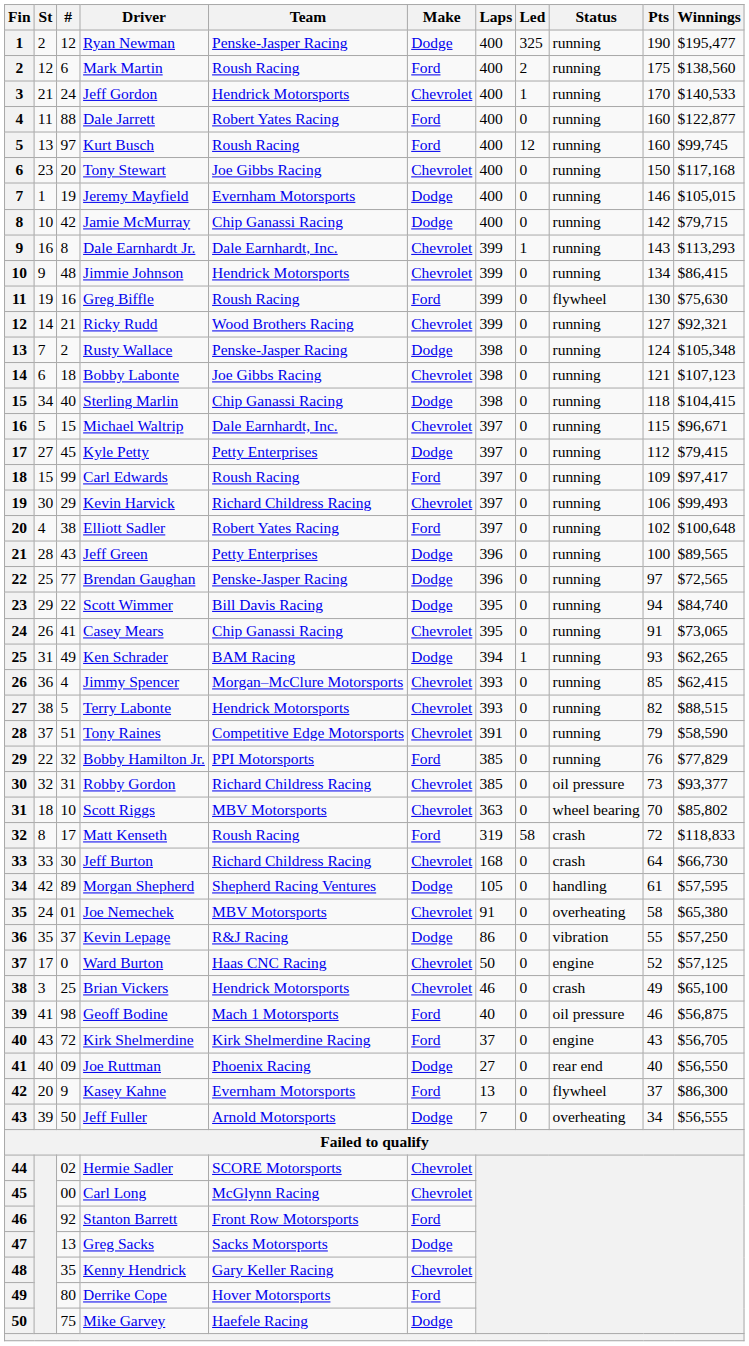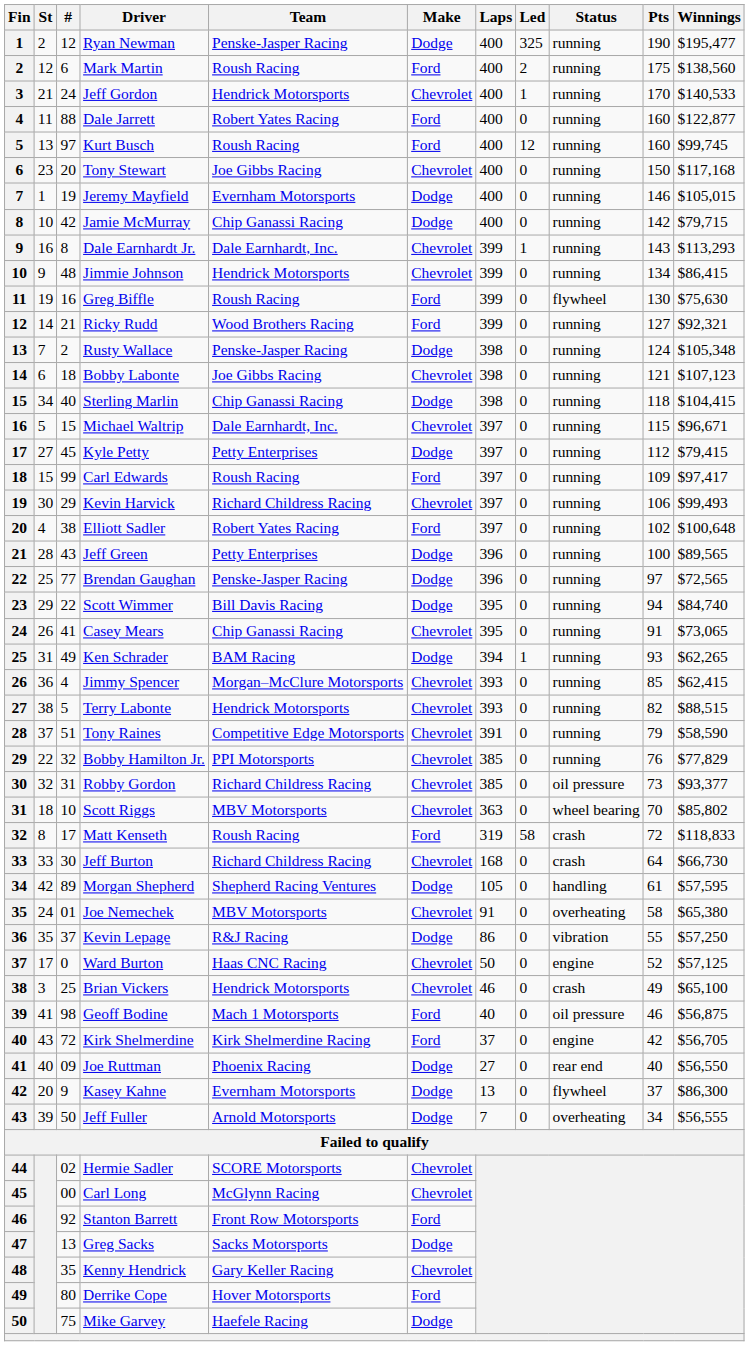 <table class="wikitable" style="font-size:95%">
 <tr>
 <th>Fin</th>
 <th>St</th>
 <th>#</th>
 <th>Driver</th>
 <th>Team</th>
 <th>Make</th>
 <th>Laps</th>
 <th>Led</th>
 <th>Status</th>
 <th>Pts</th>
 <th>Winnings</th>
 </tr>
 <tr>
 <th>1</th>
 <td>2</td>
 <td>12</td>
 <td><a href='#'>Ryan Newman</a></td>
 <td><a href='#'>Penske-Jasper Racing</a></td>
 <td><a href='#'>Dodge</a></td>
 <td>400</td>
 <td>325</td>
 <td>running</td>
 <td>190</td>
 <td>$195,477</td>
 </tr>
 <tr>
 <th>2</th>
 <td>12</td>
 <td>6</td>
 <td><a href='#'>Mark Martin</a></td>
 <td><a href='#'>Roush Racing</a></td>
 <td><a href='#'>Ford</a></td>
 <td>400</td>
 <td>2</td>
 <td>running</td>
 <td>175</td>
 <td>$138,560</td>
 </tr>
 <tr>
 <th>3</th>
 <td>21</td>
 <td>24</td>
 <td><a href='#'>Jeff Gordon</a></td>
 <td><a href='#'>Hendrick Motorsports</a></td>
 <td><a href='#'>Chevrolet</a></td>
 <td>400</td>
 <td>1</td>
 <td>running</td>
 <td>170</td>
 <td>$140,533</td>
 </tr>
 <tr>
 <th>4</th>
 <td>11</td>
 <td>88</td>
 <td><a href='#'>Dale Jarrett</a></td>
 <td><a href='#'>Robert Yates Racing</a></td>
 <td><a href='#'>Ford</a></td>
 <td>400</td>
 <td>0</td>
 <td>running</td>
 <td>160</td>
 <td>$122,877</td>
 </tr>
 <tr>
 <th>5</th>
 <td>13</td>
 <td>97</td>
 <td><a href='#'>Kurt Busch</a></td>
 <td><a href='#'>Roush Racing</a></td>
 <td><a href='#'>Ford</a></td>
 <td>400</td>
 <td>12</td>
 <td>running</td>
 <td>160</td>
 <td>$99,745</td>
 </tr>
 <tr>
 <th>6</th>
 <td>23</td>
 <td>20</td>
 <td><a href='#'>Tony Stewart</a></td>
 <td><a href='#'>Joe Gibbs Racing</a></td>
 <td><a href='#'>Chevrolet</a></td>
 <td>400</td>
 <td>0</td>
 <td>running</td>
 <td>150</td>
 <td>$117,168</td>
 </tr>
 <tr>
 <th>7</th>
 <td>1</td>
 <td>19</td>
 <td><a href='#'>Jeremy Mayfield</a></td>
 <td><a href='#'>Evernham Motorsports</a></td>
 <td><a href='#'>Dodge</a></td>
 <td>400</td>
 <td>0</td>
 <td>running</td>
 <td>146</td>
 <td>$105,015</td>
 </tr>
 <tr>
 <th>8</th>
 <td>10</td>
 <td>42</td>
 <td><a href='#'>Jamie McMurray</a></td>
 <td><a href='#'>Chip Ganassi Racing</a></td>
 <td><a href='#'>Dodge</a></td>
 <td>400</td>
 <td>0</td>
 <td>running</td>
 <td>142</td>
 <td>$79,715</td>
 </tr>
 <tr>
 <th>9</th>
 <td>16</td>
 <td>8</td>
 <td><a href='#'>Dale Earnhardt Jr.</a></td>
 <td><a href='#'>Dale Earnhardt, Inc.</a></td>
 <td><a href='#'>Chevrolet</a></td>
 <td>399</td>
 <td>1</td>
 <td>running</td>
 <td>143</td>
 <td>$113,293</td>
 </tr>
 <tr>
 <th>10</th>
 <td>9</td>
 <td>48</td>
 <td><a href='#'>Jimmie Johnson</a></td>
 <td><a href='#'>Hendrick Motorsports</a></td>
 <td><a href='#'>Chevrolet</a></td>
 <td>399</td>
 <td>0</td>
 <td>running</td>
 <td>134</td>
 <td>$86,415</td>
 </tr>
 <tr>
 <th>11</th>
 <td>19</td>
 <td>16</td>
 <td><a href='#'>Greg Biffle</a></td>
 <td><a href='#'>Roush Racing</a></td>
 <td><a href='#'>Ford</a></td>
 <td>399</td>
 <td>0</td>
 <td>flywheel</td>
 <td>130</td>
 <td>$75,630</td>
 </tr>
 <tr>
 <th>12</th>
 <td>14</td>
 <td>21</td>
 <td><a href='#'>Ricky Rudd</a></td>
 <td><a href='#'>Wood Brothers Racing</a></td>
-<td><a href='#'>Chevrolet</a></td>
+<td><a href='#'>Ford</a></td>
 <td>399</td>
 <td>0</td>
 <td>running</td>
 <td>127</td>
 <td>$92,321</td>
 </tr>
 <tr>
 <th>13</th>
 <td>7</td>
 <td>2</td>
 <td><a href='#'>Rusty Wallace</a></td>
 <td><a href='#'>Penske-Jasper Racing</a></td>
 <td><a href='#'>Dodge</a></td>
 <td>398</td>
 <td>0</td>
 <td>running</td>
 <td>124</td>
 <td>$105,348</td>
 </tr>
 <tr>
 <th>14</th>
 <td>6</td>
 <td>18</td>
 <td><a href='#'>Bobby Labonte</a></td>
 <td><a href='#'>Joe Gibbs Racing</a></td>
 <td><a href='#'>Chevrolet</a></td>
 <td>398</td>
 <td>0</td>
 <td>running</td>
 <td>121</td>
 <td>$107,123</td>
 </tr>
 <tr>
 <th>15</th>
 <td>34</td>
 <td>40</td>
 <td><a href='#'>Sterling Marlin</a></td>
 <td><a href='#'>Chip Ganassi Racing</a></td>
 <td><a href='#'>Dodge</a></td>
 <td>398</td>
 <td>0</td>
 <td>running</td>
 <td>118</td>
 <td>$104,415</td>
 </tr>
 <tr>
 <th>16</th>
 <td>5</td>
 <td>15</td>
 <td><a href='#'>Michael Waltrip</a></td>
 <td><a href='#'>Dale Earnhardt, Inc.</a></td>
 <td><a href='#'>Chevrolet</a></td>
 <td>397</td>
 <td>0</td>
 <td>running</td>
 <td>115</td>
 <td>$96,671</td>
 </tr>
 <tr>
 <th>17</th>
 <td>27</td>
 <td>45</td>
 <td><a href='#'>Kyle Petty</a></td>
 <td><a href='#'>Petty Enterprises</a></td>
 <td><a href='#'>Dodge</a></td>
 <td>397</td>
 <td>0</td>
 <td>running</td>
 <td>112</td>
 <td>$79,415</td>
 </tr>
 <tr>
 <th>18</th>
 <td>15</td>
 <td>99</td>
 <td><a href='#'>Carl Edwards</a></td>
 <td><a href='#'>Roush Racing</a></td>
 <td><a href='#'>Ford</a></td>
 <td>397</td>
 <td>0</td>
 <td>running</td>
 <td>109</td>
 <td>$97,417</td>
 </tr>
 <tr>
 <th>19</th>
 <td>30</td>
 <td>29</td>
 <td><a href='#'>Kevin Harvick</a></td>
 <td><a href='#'>Richard Childress Racing</a></td>
 <td><a href='#'>Chevrolet</a></td>
 <td>397</td>
 <td>0</td>
 <td>running</td>
 <td>106</td>
 <td>$99,493</td>
 </tr>
 <tr>
 <th>20</th>
 <td>4</td>
 <td>38</td>
 <td><a href='#'>Elliott Sadler</a></td>
 <td><a href='#'>Robert Yates Racing</a></td>
 <td><a href='#'>Ford</a></td>
 <td>397</td>
 <td>0</td>
 <td>running</td>
 <td>102</td>
 <td>$100,648</td>
 </tr>
 <tr>
 <th>21</th>
 <td>28</td>
 <td>43</td>
 <td><a href='#'>Jeff Green</a></td>
 <td><a href='#'>Petty Enterprises</a></td>
 <td><a href='#'>Dodge</a></td>
 <td>396</td>
 <td>0</td>
 <td>running</td>
 <td>100</td>
 <td>$89,565</td>
 </tr>
 <tr>
 <th>22</th>
 <td>25</td>
 <td>77</td>
 <td><a href='#'>Brendan Gaughan</a></td>
 <td><a href='#'>Penske-Jasper Racing</a></td>
 <td><a href='#'>Dodge</a></td>
 <td>396</td>
 <td>0</td>
 <td>running</td>
 <td>97</td>
 <td>$72,565</td>
 </tr>
 <tr>
 <th>23</th>
 <td>29</td>
 <td>22</td>
 <td><a href='#'>Scott Wimmer</a></td>
 <td><a href='#'>Bill Davis Racing</a></td>
 <td><a href='#'>Dodge</a></td>
 <td>395</td>
 <td>0</td>
 <td>running</td>
 <td>94</td>
 <td>$84,740</td>
 </tr>
 <tr>
 <th>24</th>
 <td>26</td>
 <td>41</td>
 <td><a href='#'>Casey Mears</a></td>
 <td><a href='#'>Chip Ganassi Racing</a></td>
 <td><a href='#'>Chevrolet</a></td>
 <td>395</td>
 <td>0</td>
 <td>running</td>
 <td>91</td>
 <td>$73,065</td>
 </tr>
 <tr>
 <th>25</th>
 <td>31</td>
 <td>49</td>
 <td><a href='#'>Ken Schrader</a></td>
 <td><a href='#'>BAM Racing</a></td>
 <td><a href='#'>Dodge</a></td>
 <td>394</td>
 <td>1</td>
 <td>running</td>
 <td>93</td>
 <td>$62,265</td>
 </tr>
 <tr>
 <th>26</th>
 <td>36</td>
 <td>4</td>
 <td><a href='#'>Jimmy Spencer</a></td>
 <td><a href='#'>Morgan–McClure Motorsports</a></td>
 <td><a href='#'>Chevrolet</a></td>
 <td>393</td>
 <td>0</td>
 <td>running</td>
 <td>85</td>
 <td>$62,415</td>
 </tr>
 <tr>
 <th>27</th>
 <td>38</td>
 <td>5</td>
 <td><a href='#'>Terry Labonte</a></td>
 <td><a href='#'>Hendrick Motorsports</a></td>
 <td><a href='#'>Chevrolet</a></td>
 <td>393</td>
 <td>0</td>
 <td>running</td>
 <td>82</td>
 <td>$88,515</td>
 </tr>
 <tr>
 <th>28</th>
 <td>37</td>
 <td>51</td>
 <td><a href='#'>Tony Raines</a></td>
 <td><a href='#'>Competitive Edge Motorsports</a></td>
 <td><a href='#'>Chevrolet</a></td>
 <td>391</td>
 <td>0</td>
 <td>running</td>
 <td>79</td>
 <td>$58,590</td>
 </tr>
 <tr>
 <th>29</th>
 <td>22</td>
 <td>32</td>
 <td><a href='#'>Bobby Hamilton Jr.</a></td>
 <td><a href='#'>PPI Motorsports</a></td>
-<td><a href='#'>Ford</a></td>
+<td><a href='#'>Chevrolet</a></td>
 <td>385</td>
 <td>0</td>
 <td>running</td>
 <td>76</td>
 <td>$77,829</td>
 </tr>
 <tr>
 <th>30</th>
 <td>32</td>
 <td>31</td>
 <td><a href='#'>Robby Gordon</a></td>
 <td><a href='#'>Richard Childress Racing</a></td>
 <td><a href='#'>Chevrolet</a></td>
 <td>385</td>
 <td>0</td>
 <td>oil pressure</td>
 <td>73</td>
 <td>$93,377</td>
 </tr>
 <tr>
 <th>31</th>
 <td>18</td>
 <td>10</td>
 <td><a href='#'>Scott Riggs</a></td>
 <td><a href='#'>MBV Motorsports</a></td>
 <td><a href='#'>Chevrolet</a></td>
 <td>363</td>
 <td>0</td>
 <td>wheel bearing</td>
 <td>70</td>
 <td>$85,802</td>
 </tr>
 <tr>
 <th>32</th>
 <td>8</td>
 <td>17</td>
 <td><a href='#'>Matt Kenseth</a></td>
 <td><a href='#'>Roush Racing</a></td>
 <td><a href='#'>Ford</a></td>
 <td>319</td>
 <td>58</td>
 <td>crash</td>
 <td>72</td>
 <td>$118,833</td>
 </tr>
 <tr>
 <th>33</th>
 <td>33</td>
 <td>30</td>
 <td><a href='#'>Jeff Burton</a></td>
 <td><a href='#'>Richard Childress Racing</a></td>
 <td><a href='#'>Chevrolet</a></td>
 <td>168</td>
 <td>0</td>
 <td>crash</td>
 <td>64</td>
 <td>$66,730</td>
 </tr>
 <tr>
 <th>34</th>
 <td>42</td>
 <td>89</td>
 <td><a href='#'>Morgan Shepherd</a></td>
 <td><a href='#'>Shepherd Racing Ventures</a></td>
 <td><a href='#'>Dodge</a></td>
 <td>105</td>
 <td>0</td>
 <td>handling</td>
 <td>61</td>
 <td>$57,595</td>
 </tr>
 <tr>
 <th>35</th>
 <td>24</td>
 <td>01</td>
 <td><a href='#'>Joe Nemechek</a></td>
 <td><a href='#'>MBV Motorsports</a></td>
 <td><a href='#'>Chevrolet</a></td>
 <td>91</td>
 <td>0</td>
 <td>overheating</td>
 <td>58</td>
 <td>$65,380</td>
 </tr>
 <tr>
 <th>36</th>
 <td>35</td>
 <td>37</td>
 <td><a href='#'>Kevin Lepage</a></td>
 <td><a href='#'>R&J Racing</a></td>
 <td><a href='#'>Dodge</a></td>
 <td>86</td>
 <td>0</td>
 <td>vibration</td>
 <td>55</td>
 <td>$57,250</td>
 </tr>
 <tr>
 <th>37</th>
 <td>17</td>
 <td>0</td>
 <td><a href='#'>Ward Burton</a></td>
 <td><a href='#'>Haas CNC Racing</a></td>
 <td><a href='#'>Chevrolet</a></td>
 <td>50</td>
 <td>0</td>
 <td>engine</td>
 <td>52</td>
 <td>$57,125</td>
 </tr>
 <tr>
 <th>38</th>
 <td>3</td>
 <td>25</td>
 <td><a href='#'>Brian Vickers</a></td>
 <td><a href='#'>Hendrick Motorsports</a></td>
 <td><a href='#'>Chevrolet</a></td>
 <td>46</td>
 <td>0</td>
 <td>crash</td>
 <td>49</td>
 <td>$65,100</td>
 </tr>
 <tr>
 <th>39</th>
 <td>41</td>
 <td>98</td>
 <td><a href='#'>Geoff Bodine</a></td>
 <td><a href='#'>Mach 1 Motorsports</a></td>
 <td><a href='#'>Ford</a></td>
 <td>40</td>
 <td>0</td>
 <td>oil pressure</td>
 <td>46</td>
 <td>$56,875</td>
 </tr>
 <tr>
 <th>40</th>
 <td>43</td>
 <td>72</td>
 <td><a href='#'>Kirk Shelmerdine</a></td>
 <td><a href='#'>Kirk Shelmerdine Racing</a></td>
 <td><a href='#'>Ford</a></td>
 <td>37</td>
 <td>0</td>
 <td>engine</td>
-<td>43</td>
+<td>42</td>
 <td>$56,705</td>
 </tr>
 <tr>
 <th>41</th>
 <td>40</td>
 <td>09</td>
 <td><a href='#'>Joe Ruttman</a></td>
 <td><a href='#'>Phoenix Racing</a></td>
 <td><a href='#'>Dodge</a></td>
 <td>27</td>
 <td>0</td>
 <td>rear end</td>
 <td>40</td>
 <td>$56,550</td>
 </tr>
 <tr>
 <th>42</th>
 <td>20</td>
 <td>9</td>
 <td><a href='#'>Kasey Kahne</a></td>
 <td><a href='#'>Evernham Motorsports</a></td>
-<td><a href='#'>Ford</a></td>
+<td><a href='#'>Dodge</a></td>
 <td>13</td>
 <td>0</td>
 <td>flywheel</td>
 <td>37</td>
 <td>$86,300</td>
 </tr>
 <tr>
 <th>43</th>
 <td>39</td>
 <td>50</td>
 <td><a href='#'>Jeff Fuller</a></td>
 <td><a href='#'>Arnold Motorsports</a></td>
 <td><a href='#'>Dodge</a></td>
 <td>7</td>
 <td>0</td>
 <td>overheating</td>
 <td>34</td>
 <td>$56,555</td>
 </tr>
 <tr>
 <th colspan="11">Failed to qualify</th>
 </tr>
 <tr>
 <th>44</th>
 <th rowspan="7"></th>
 <td>02</td>
 <td><a href='#'>Hermie Sadler</a></td>
 <td><a href='#'>SCORE Motorsports</a></td>
 <td><a href='#'>Chevrolet</a></td>
 <th colspan="5" rowspan="7"></th>
 </tr>
 <tr>
 <th>45</th>
 <td>00</td>
 <td><a href='#'>Carl Long</a></td>
 <td><a href='#'>McGlynn Racing</a></td>
 <td><a href='#'>Chevrolet</a></td>
 </tr>
 <tr>
 <th>46</th>
 <td>92</td>
 <td><a href='#'>Stanton Barrett</a></td>
 <td><a href='#'>Front Row Motorsports</a></td>
 <td><a href='#'>Ford</a></td>
 </tr>
 <tr>
 <th>47</th>
 <td>13</td>
 <td><a href='#'>Greg Sacks</a></td>
 <td><a href='#'>Sacks Motorsports</a></td>
 <td><a href='#'>Dodge</a></td>
 </tr>
 <tr>
 <th>48</th>
 <td>35</td>
 <td><a href='#'>Kenny Hendrick</a></td>
 <td><a href='#'>Gary Keller Racing</a></td>
 <td><a href='#'>Chevrolet</a></td>
 </tr>
 <tr>
 <th>49</th>
 <td>80</td>
 <td><a href='#'>Derrike Cope</a></td>
 <td><a href='#'>Hover Motorsports</a></td>
 <td><a href='#'>Ford</a></td>
 </tr>
 <tr>
 <th>50</th>
 <td>75</td>
 <td><a href='#'>Mike Garvey</a></td>
 <td><a href='#'>Haefele Racing</a></td>
 <td><a href='#'>Dodge</a></td>
 </tr>
 <tr>
 <th colspan="11"></th>
 </tr>
 </table>
